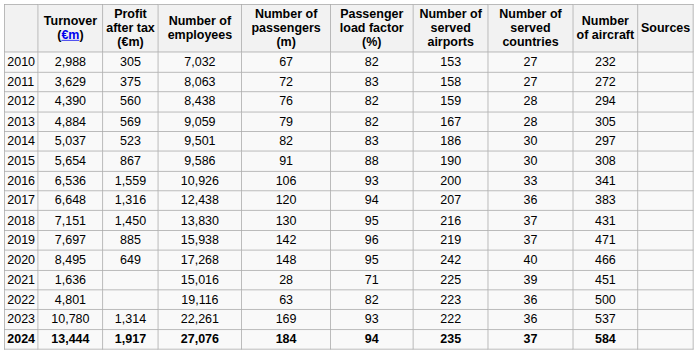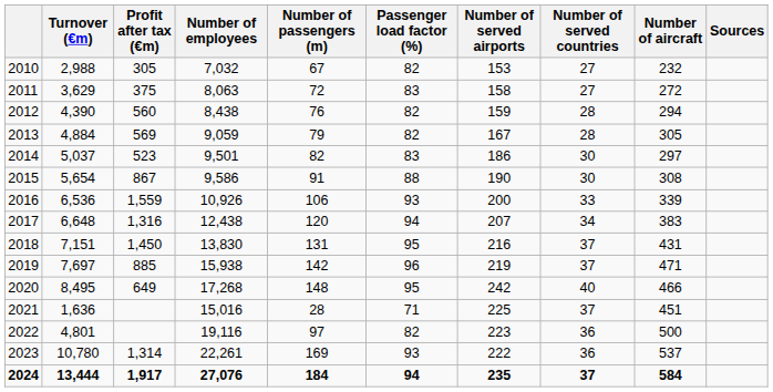 <table class="wikitable" style="margin:auto;text-align:center;">
 <tr>
 <th></th>
 <th>Turnover (<a href='#'>€m</a>)</th>
 <th>Profit after tax (€m)</th>
 <th>Number of employees</th>
 <th>Number of passengers<br>(m)</th>
 <th>Passenger load factor<br>(%)</th>
 <th>Number of served airports</th>
 <th>Number of served countries</th>
 <th>Number of aircraft</th>
 <th>Sources</th>
 </tr>
 <tr>
 <td style="text-align:left;">2010</td>
 <td>2,988</td>
 <td>305</td>
 <td>7,032</td>
 <td>67</td>
 <td>82</td>
 <td>153</td>
 <td>27</td>
 <td>232</td>
 <td></td>
 </tr>
 <tr>
 <td style="text-align:left;">2011</td>
 <td>3,629</td>
 <td>375</td>
 <td>8,063</td>
 <td>72</td>
 <td>83</td>
 <td>158</td>
 <td>27</td>
 <td>272</td>
 <td></td>
 </tr>
 <tr>
 <td style="text-align:left;">2012</td>
 <td>4,390</td>
 <td>560</td>
 <td>8,438</td>
 <td>76</td>
 <td>82</td>
 <td>159</td>
 <td>28</td>
 <td>294</td>
 <td></td>
 </tr>
 <tr>
 <td style="text-align:left;">2013</td>
 <td>4,884</td>
 <td>569</td>
 <td>9,059</td>
 <td>79</td>
 <td>82</td>
 <td>167</td>
 <td>28</td>
 <td>305</td>
 <td></td>
 </tr>
 <tr>
 <td style="text-align:left;">2014</td>
 <td>5,037</td>
 <td>523</td>
 <td>9,501</td>
 <td>82</td>
 <td>83</td>
 <td>186</td>
 <td>30</td>
 <td>297</td>
 <td></td>
 </tr>
 <tr>
 <td style="text-align:left;">2015</td>
 <td>5,654</td>
 <td>867</td>
 <td>9,586</td>
 <td>91</td>
 <td>88</td>
 <td>190</td>
 <td>30</td>
 <td>308</td>
 <td></td>
 </tr>
 <tr>
 <td style="text-align:left;">2016</td>
 <td>6,536</td>
 <td>1,559</td>
 <td>10,926</td>
 <td>106</td>
 <td>93</td>
 <td>200</td>
 <td>33</td>
-<td>341</td>
+<td>339</td>
 <td></td>
 </tr>
 <tr>
 <td style="text-align:left;">2017</td>
 <td>6,648</td>
 <td>1,316</td>
 <td>12,438</td>
 <td>120</td>
 <td>94</td>
 <td>207</td>
-<td>36</td>
+<td>34</td>
 <td>383</td>
 <td></td>
 </tr>
 <tr>
 <td style="text-align:left;">2018</td>
 <td>7,151</td>
 <td>1,450</td>
 <td>13,830</td>
-<td>130</td>
+<td>131</td>
 <td>95</td>
 <td>216</td>
 <td>37</td>
 <td>431</td>
 <td></td>
 </tr>
 <tr>
 <td>2019</td>
 <td>7,697</td>
 <td>885</td>
 <td>15,938</td>
 <td>142</td>
 <td>96</td>
 <td>219</td>
 <td>37</td>
 <td>471</td>
 <td></td>
 </tr>
 <tr>
 <td>2020</td>
 <td>8,495</td>
 <td>649</td>
 <td>17,268</td>
 <td>148</td>
 <td>95</td>
 <td>242</td>
 <td>40</td>
 <td>466</td>
 <td></td>
 </tr>
 <tr>
 <td>2021</td>
 <td>1,636</td>
 <td></td>
 <td>15,016</td>
 <td>28</td>
 <td>71</td>
 <td>225</td>
-<td>39</td>
+<td>37</td>
 <td>451</td>
 <td></td>
 </tr>
 <tr>
 <td>2022</td>
 <td>4,801</td>
 <td></td>
 <td>19,116</td>
-<td>63</td>
+<td>97</td>
 <td>82</td>
 <td>223</td>
 <td>36</td>
 <td>500</td>
 <td></td>
 </tr>
 <tr>
 <td>2023</td>
 <td>10,780</td>
 <td>1,314</td>
 <td>22,261</td>
 <td>169</td>
 <td>93</td>
 <td>222</td>
 <td>36</td>
 <td>537</td>
 <td></td>
 </tr>
 <tr>
 <td><strong>2024</strong></td>
 <td><strong>13,444</strong></td>
 <td><strong>1,917</strong></td>
 <td><strong>27,076</strong></td>
 <td><strong>184</strong></td>
 <td><strong>94</strong></td>
 <td><strong>235</strong></td>
 <td><strong>37</strong></td>
 <td><strong>584</strong></td>
 <td></td>
 </tr>
 </table>
